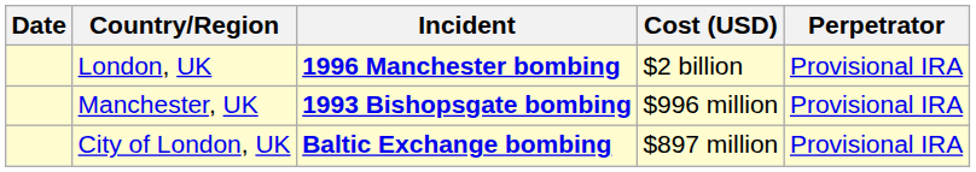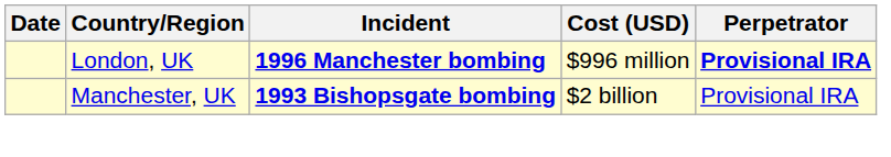 <table class="wikitable sortable">
 <tr>
 <th>Date</th>
 <th>Country/Region</th>
 <th>Incident</th>
 <th>Cost (USD)</th>
 <th>Perpetrator</th>
 </tr>
 <tr style="background:#FFFDD0">
 <td></td>
 <td> <a href='#'>London</a>, <a href='#'>UK</a></td>
 <td><strong><a href='#'>1996 Manchester bombing</a></strong></td>
-<td>$2 billion</td>
-<td><a href='#'>Provisional IRA</a></td>
+<td>$996 million</td>
+<td><strong><a href='#'>Provisional IRA</a></strong></td>
 </tr>
 <tr style="background:#FFFDD0">
 <td></td>
 <td> <a href='#'>Manchester</a>, <a href='#'>UK</a></td>
 <td><strong><a href='#'>1993 Bishopsgate bombing</a></strong></td>
-<td>$996 million</td>
-<td><a href='#'>Provisional IRA</a></td>
-</tr>
-<tr style="background:#FFFDD0">
-<td></td>
-<td> <a href='#'>City of London</a>, <a href='#'>UK</a></td>
-<td><strong><a href='#'>Baltic Exchange bombing</a></strong></td>
-<td>$897 million</td>
+<td>$2 billion</td>
 <td><a href='#'>Provisional IRA</a></td>
 </tr>
 </table>
